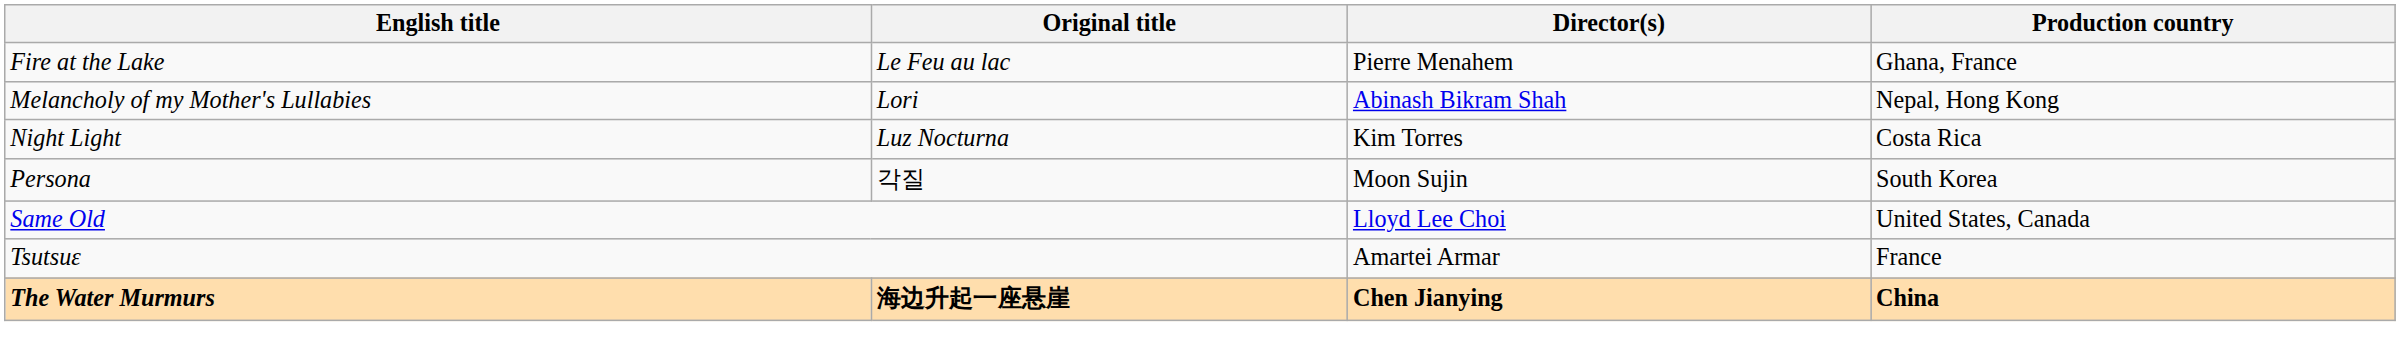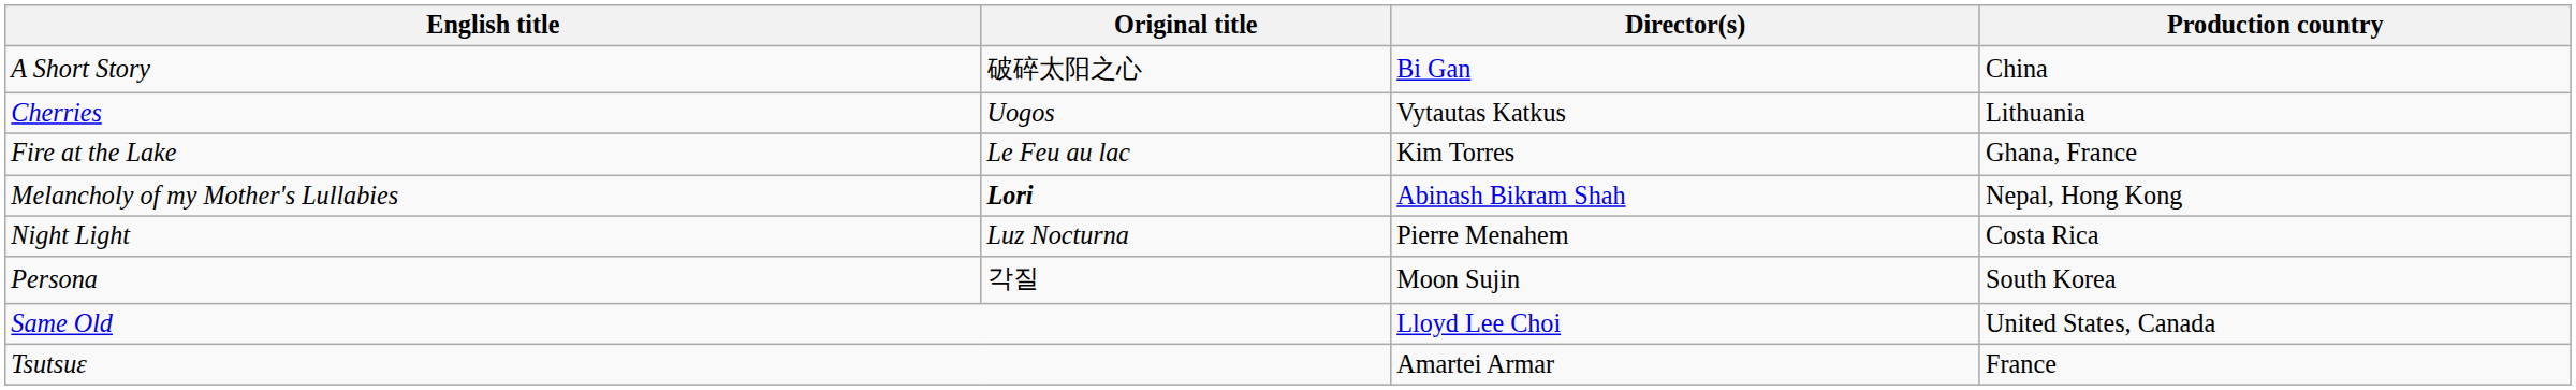 <table class="wikitable" style="width:100%;">
 <tr>
 <th scope="col">English title</th>
 <th scope="col">Original title</th>
 <th scope="col">Director(s)</th>
 <th scope="col">Production country</th>
 </tr>
 <tr>
+<td><em>A Short Story</em></td>
+<td>破碎太阳之心</td>
+<td><a href='#'>Bi Gan</a></td>
+<td>China</td>
+</tr>
+<tr>
+<td><em><a href='#'>Cherries</a></em></td>
+<td><em>Uogos</em></td>
+<td>Vytautas Katkus</td>
+<td>Lithuania</td>
+</tr>
+<tr>
 <td><em>Fire at the Lake</em></td>
 <td><em>Le Feu au lac</em></td>
-<td>Pierre Menahem</td>
+<td>Kim Torres</td>
 <td>Ghana, France</td>
 </tr>
 <tr>
 <td><em>Melancholy of my Mother's Lullabies</em></td>
-<td><em>Lori</em></td>
+<td><strong><em>Lori</em></strong></td>
 <td><a href='#'>Abinash Bikram Shah</a></td>
 <td>Nepal, Hong Kong</td>
 </tr>
 <tr>
 <td><em>Night Light</em></td>
 <td><em>Luz Nocturna</em></td>
-<td>Kim Torres</td>
+<td>Pierre Menahem</td>
 <td>Costa Rica</td>
 </tr>
 <tr>
 <td><em>Persona</em></td>
 <td>각질</td>
 <td>Moon Sujin</td>
 <td>South Korea</td>
 </tr>
 <tr>
 <td colspan="2"><em><a href='#'>Same Old</a></em></td>
 <td><a href='#'>Lloyd Lee Choi</a></td>
 <td>United States, Canada</td>
 </tr>
 <tr>
 <td colspan=2><em>Tsutsuɛ</em></td>
 <td>Amartei Armar</td>
 <td>France</td>
 </tr>
-<tr style="background:#FFDEAD;">
-<td><strong><em>The Water Murmurs</em></strong></td>
-<td><strong>海边升起一座悬崖</strong></td>
-<td><strong>Chen Jianying</strong></td>
-<td><strong>China</strong></td>
-</tr>
 </table>
